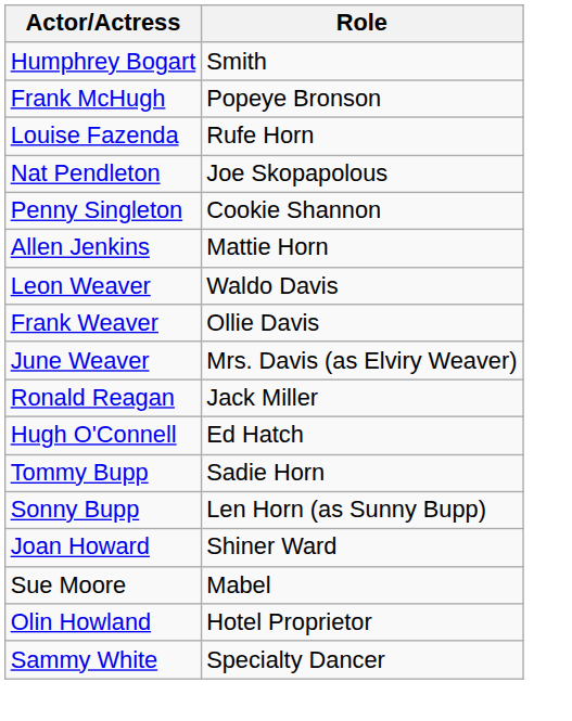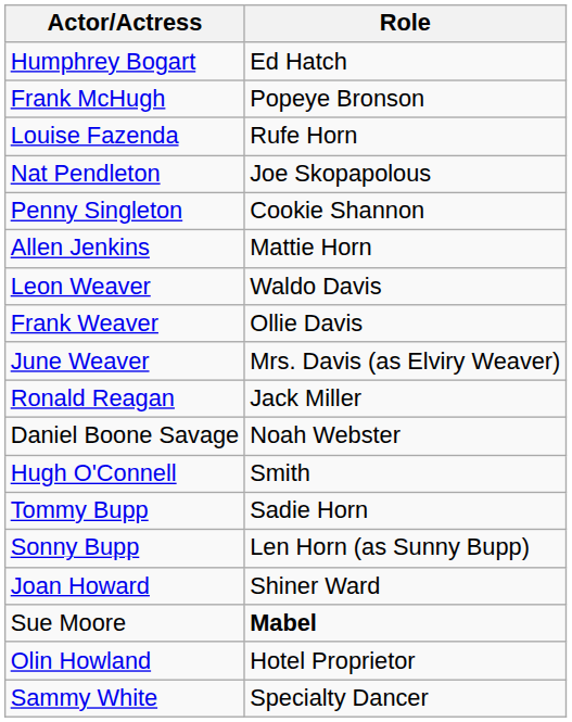 <table class="wikitable">
 <tr>
 <th>Actor/Actress</th>
 <th>Role</th>
 </tr>
 <tr>
 <td><a href='#'>Humphrey Bogart</a></td>
-<td>Smith</td>
+<td>Ed Hatch</td>
 </tr>
 <tr>
 <td><a href='#'>Frank McHugh</a></td>
 <td>Popeye Bronson</td>
 </tr>
 <tr>
 <td><a href='#'>Louise Fazenda</a></td>
 <td>Rufe Horn</td>
 </tr>
 <tr>
 <td><a href='#'>Nat Pendleton</a></td>
 <td>Joe Skopapolous</td>
 </tr>
 <tr>
 <td><a href='#'>Penny Singleton</a></td>
 <td>Cookie Shannon</td>
 </tr>
 <tr>
 <td><a href='#'>Allen Jenkins</a></td>
 <td>Mattie Horn</td>
 </tr>
 <tr>
 <td><a href='#'>Leon Weaver</a></td>
 <td>Waldo Davis</td>
 </tr>
 <tr>
 <td><a href='#'>Frank Weaver</a></td>
 <td>Ollie Davis</td>
 </tr>
 <tr>
 <td><a href='#'>June Weaver</a></td>
 <td>Mrs. Davis (as Elviry Weaver)</td>
 </tr>
 <tr>
 <td><a href='#'>Ronald Reagan</a></td>
 <td>Jack Miller</td>
 </tr>
 <tr>
+<td>Daniel Boone Savage</td>
+<td>Noah Webster</td>
+</tr>
+<tr>
 <td><a href='#'>Hugh O'Connell</a></td>
-<td>Ed Hatch</td>
+<td>Smith</td>
 </tr>
 <tr>
 <td><a href='#'>Tommy Bupp</a></td>
 <td>Sadie Horn</td>
 </tr>
 <tr>
 <td><a href='#'>Sonny Bupp</a></td>
 <td>Len Horn (as Sunny Bupp)</td>
 </tr>
 <tr>
 <td><a href='#'>Joan Howard</a></td>
 <td>Shiner Ward</td>
 </tr>
 <tr>
 <td>Sue Moore</td>
-<td>Mabel</td>
+<td><strong>Mabel</strong></td>
 </tr>
 <tr>
 <td><a href='#'>Olin Howland</a></td>
 <td>Hotel Proprietor</td>
 </tr>
 <tr>
 <td><a href='#'>Sammy White</a></td>
 <td>Specialty Dancer</td>
 </tr>
 </table>
